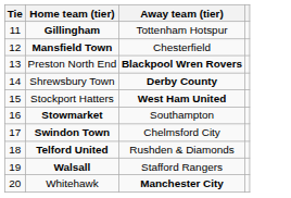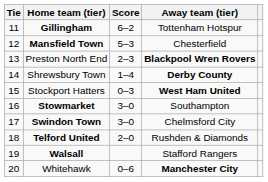 <table class="wikitable" style="text-align:center; font-size:85%">
 <tr>
 <th>Tie</th>
 <th>Home team (tier)</th>
+<th>Score</th>
 <th>Away team (tier)</th>
 <th></th>
 </tr>
 <tr>
 <td align="center">11</td>
 <td><strong>Gillingham</strong></td>
+<td align="center">6–2</td>
 <td>Tottenham Hotspur</td>
 <td></td>
 </tr>
 <tr>
 <td align="center">12</td>
 <td><strong>Mansfield Town</strong></td>
+<td align="center">5–3 </td>
 <td>Chesterfield</td>
 <td></td>
 </tr>
 <tr>
 <td align="center">13</td>
 <td>Preston North End</td>
+<td align="center">2–3</td>
 <td><strong>Blackpool Wren Rovers</strong></td>
 <td></td>
 </tr>
 <tr>
 <td align="center">14</td>
 <td>Shrewsbury Town</td>
+<td align="center">1–4</td>
 <td><strong>Derby County</strong></td>
 <td></td>
 </tr>
 <tr>
 <td align="center">15</td>
 <td>Stockport Hatters</td>
+<td align="center">0–3</td>
 <td><strong>West Ham United</strong></td>
 <td></td>
 </tr>
 <tr>
 <td align="center">16</td>
 <td><strong>Stowmarket</strong></td>
+<td align="center">3–0</td>
 <td>Southampton</td>
 <td></td>
 </tr>
 <tr>
 <td align="center">17</td>
 <td><strong>Swindon Town</strong></td>
+<td align="center">3–0</td>
 <td>Chelmsford City</td>
 <td></td>
 </tr>
 <tr>
 <td align="center">18</td>
 <td><strong>Telford United</strong></td>
+<td align="center">2–0 </td>
 <td>Rushden & Diamonds</td>
 <td></td>
 </tr>
 <tr>
 <td align="center">19</td>
 <td><strong>Walsall</strong></td>
+<td align="center"></td>
 <td>Stafford Rangers</td>
 <td></td>
 </tr>
 <tr>
 <td align="center">20</td>
 <td>Whitehawk</td>
+<td align="center">0–6</td>
 <td><strong>Manchester City</strong></td>
 <td></td>
 </tr>
 </table>
